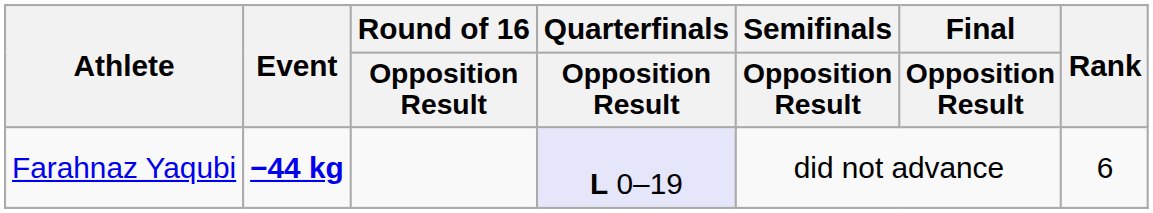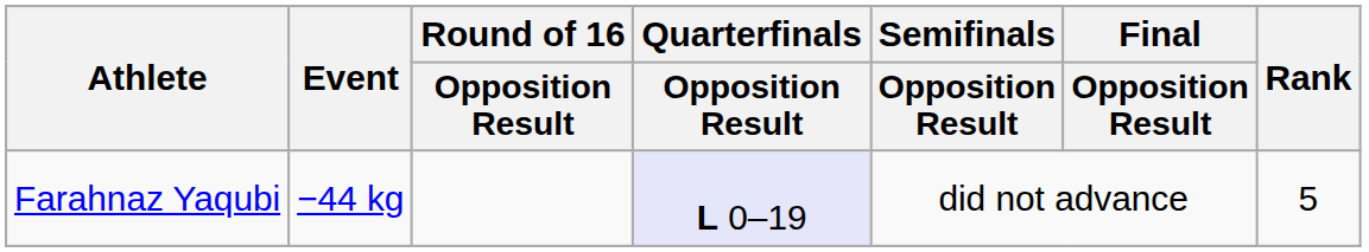 <table class="wikitable" style="font-size:90%;">
 <tr>
 <th rowspan=2>Athlete</th>
 <th rowspan=2>Event</th>
 <th>Round of 16</th>
 <th>Quarterfinals</th>
 <th>Semifinals</th>
 <th>Final</th>
 <th rowspan=2>Rank</th>
 </tr>
 <tr style="font-size:95%">
 <th>Opposition<br>Result</th>
 <th>Opposition<br>Result</th>
 <th>Opposition<br>Result</th>
 <th>Opposition<br>Result</th>
 </tr>
 <tr align=center>
 <td align=left><a href='#'>Farahnaz Yaqubi</a></td>
-<td align=left><strong><a href='#'>−44 kg</a></strong></td>
+<td align=left><a href='#'>−44 kg</a></td>
 <td></td>
 <td style="background: lavender;"><br><strong>L</strong> 0–19</td>
 <td colspan=2>did not advance</td>
-<td>6</td>
+<td>5</td>
 </tr>
 </table>
